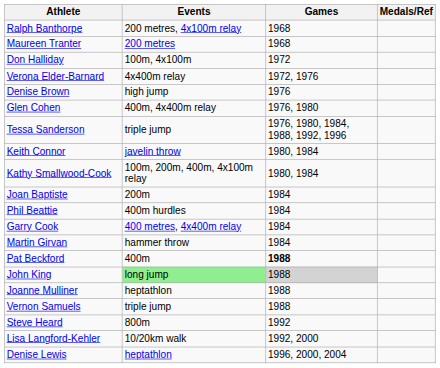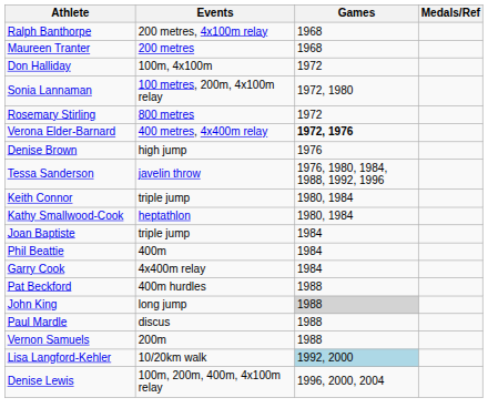 <table class="wikitable">
 <tr>
 <th width=180>Athlete</th>
 <th width=220>Events</th>
 <th width=170>Games</th>
 <th width=80>Medals/Ref</th>
 </tr>
 <tr>
 <td><a href='#'>Ralph Banthorpe</a></td>
 <td>200 metres, <a href='#'>4x100m relay</a></td>
 <td>1968</td>
 <td></td>
 </tr>
 <tr>
 <td><a href='#'>Maureen Tranter</a></td>
 <td><a href='#'>200 metres</a></td>
 <td>1968</td>
 <td></td>
 </tr>
 <tr>
 <td><a href='#'>Don Halliday</a></td>
 <td>100m, 4x100m</td>
 <td>1972</td>
 <td></td>
 </tr>
 <tr>
+<td><a href='#'>Sonia Lannaman</a></td>
+<td><a href='#'>100 metres</a>, 200m, 4x100m relay</td>
+<td>1972, 1980</td>
+<td></td>
+</tr>
+<tr>
+<td><a href='#'>Rosemary Stirling</a></td>
+<td><a href='#'>800 metres</a></td>
+<td>1972</td>
+<td></td>
+</tr>
+<tr>
 <td><a href='#'>Verona Elder-Barnard</a></td>
-<td>4x400m relay</td>
-<td>1972, 1976</td>
+<td><a href='#'>400 metres</a>, <a href='#'>4x400m relay</a></td>
+<td><strong>1972, 1976</strong></td>
 <td></td>
 </tr>
 <tr>
 <td><a href='#'>Denise Brown</a></td>
 <td>high jump</td>
 <td>1976</td>
 <td></td>
 </tr>
 <tr>
-<td><a href='#'>Glen Cohen</a></td>
-<td>400m, 4x400m relay</td>
-<td>1976, 1980</td>
-<td></td>
-</tr>
-<tr>
 <td><a href='#'>Tessa Sanderson</a></td>
-<td>triple jump</td>
+<td><a href='#'>javelin throw</a></td>
 <td>1976, 1980, 1984, 1988, 1992, 1996</td>
 <td></td>
 </tr>
 <tr>
 <td><a href='#'>Keith Connor</a></td>
-<td><a href='#'>javelin throw</a></td>
+<td>triple jump</td>
 <td>1980, 1984</td>
 <td></td>
 </tr>
 <tr>
 <td><a href='#'>Kathy Smallwood-Cook</a></td>
-<td>100m, 200m, 400m, 4x100m relay</td>
+<td><a href='#'>heptathlon</a></td>
 <td>1980, 1984</td>
 <td></td>
 </tr>
 <tr>
 <td><a href='#'>Joan Baptiste</a></td>
-<td>200m</td>
+<td>triple jump</td>
 <td>1984</td>
 <td></td>
 </tr>
 <tr>
 <td><a href='#'>Phil Beattie</a></td>
-<td>400m hurdles</td>
+<td>400m</td>
 <td>1984</td>
 <td></td>
 </tr>
 <tr>
 <td><a href='#'>Garry Cook</a></td>
-<td><a href='#'>400 metres</a>, <a href='#'>4x400m relay</a></td>
-<td>1984</td>
-<td></td>
-</tr>
-<tr>
-<td><a href='#'>Martin Girvan</a></td>
-<td>hammer throw</td>
+<td>4x400m relay</td>
 <td>1984</td>
 <td></td>
 </tr>
 <tr>
 <td><a href='#'>Pat Beckford</a></td>
-<td>400m</td>
-<td><strong>1988</strong></td>
+<td>400m hurdles</td>
+<td>1988</td>
 <td></td>
 </tr>
 <tr>
 <td><a href='#'>John King</a></td>
-<td style="background: lightgreen;">long jump</td>
+<td>long jump</td>
 <td style="background: lightgrey;">1988</td>
 <td></td>
 </tr>
 <tr>
-<td><a href='#'>Joanne Mulliner</a></td>
-<td>heptathlon</td>
+<td><a href='#'>Paul Mardle</a></td>
+<td>discus</td>
 <td>1988</td>
 <td></td>
 </tr>
 <tr>
 <td><a href='#'>Vernon Samuels</a></td>
-<td>triple jump</td>
+<td>200m</td>
 <td>1988</td>
-<td></td>
-</tr>
-<tr>
-<td><a href='#'>Steve Heard</a></td>
-<td>800m</td>
-<td>1992</td>
 <td></td>
 </tr>
 <tr>
 <td><a href='#'>Lisa Langford-Kehler</a></td>
 <td>10/20km walk</td>
-<td>1992, 2000</td>
+<td style="background: lightblue;">1992, 2000</td>
 <td></td>
 </tr>
 <tr>
 <td><a href='#'>Denise Lewis</a></td>
-<td><a href='#'>heptathlon</a></td>
+<td>100m, 200m, 400m, 4x100m relay</td>
 <td>1996, 2000, 2004</td>
 <td></td>
 </tr>
 </table>
